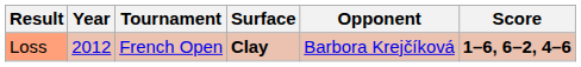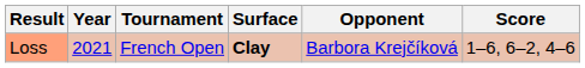 <table class="sortable wikitable">
 <tr>
 <th>Result</th>
 <th>Year</th>
 <th>Tournament</th>
 <th>Surface</th>
 <th>Opponent</th>
 <th class="unsortable">Score</th>
 </tr>
 <tr bgcolor=EBC2AF>
 <td bgcolor=FFA07A>Loss</td>
-<td><a href='#'>2012</a></td>
+<td><a href='#'>2021</a></td>
 <td><a href='#'>French Open</a></td>
 <td><strong>Clay</strong></td>
 <td> <a href='#'>Barbora Krejčíková</a></td>
-<td><strong>1–6, 6–2, 4–6</strong></td>
+<td>1–6, 6–2, 4–6</td>
 </tr>
 </table>
